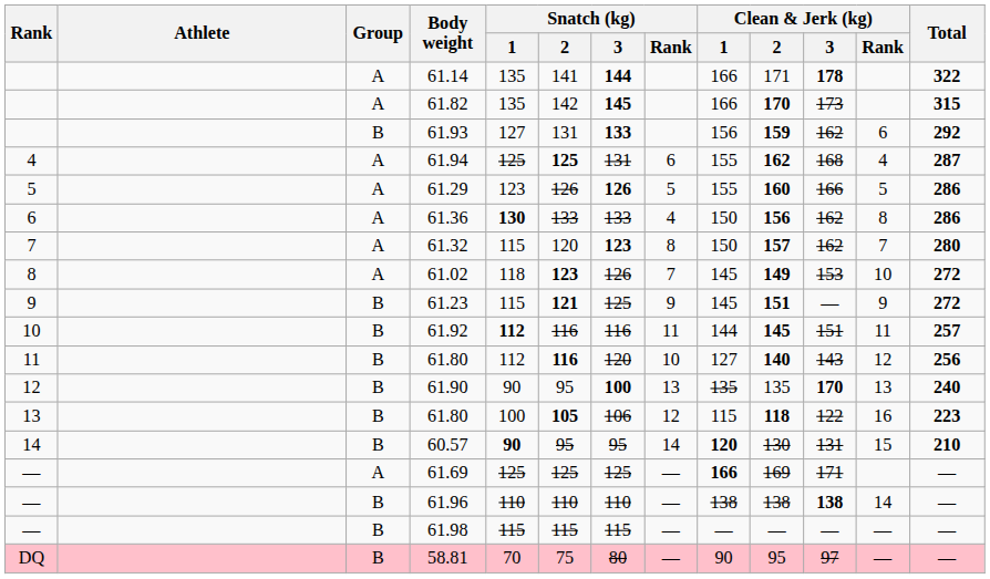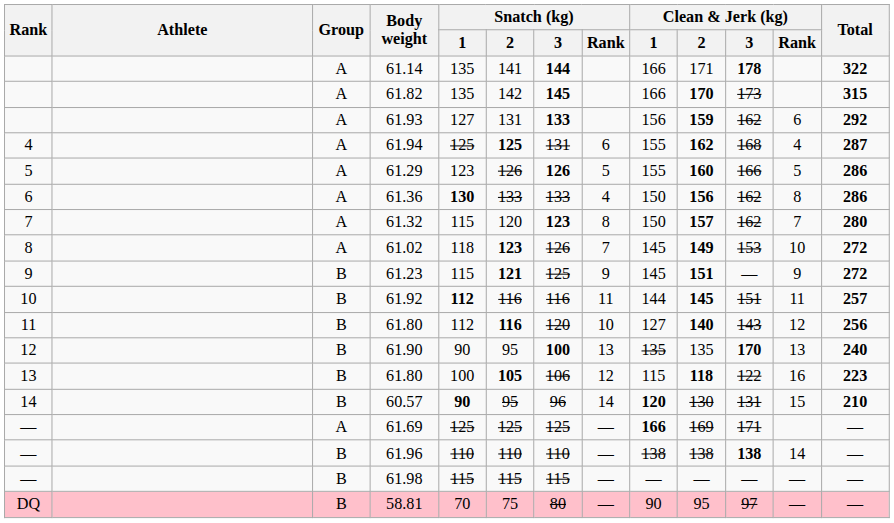 <table class = "wikitable" style="text-align:center;">
 <tr>
 <th rowspan=2 width=40>Rank</th>
 <th rowspan=2 width=250>Athlete</th>
 <th rowspan=2 width=50>Group</th>
 <th rowspan=2 width=60>Body weight</th>
 <th colspan=4>Snatch (kg)</th>
 <th colspan=4>Clean & Jerk (kg)</th>
 <th rowspan=2 width=60>Total</th>
 </tr>
 <tr>
 <th width=40>1</th>
 <th width=40>2</th>
 <th width=40>3</th>
 <th width=40>Rank</th>
 <th width=40>1</th>
 <th width=40>2</th>
 <th width=40>3</th>
 <th width=40>Rank</th>
 </tr>
 <tr>
 <td></td>
 <td align=left></td>
 <td>A</td>
 <td>61.14</td>
 <td>135</td>
 <td>141</td>
 <td><strong>144</strong></td>
 <td></td>
 <td>166</td>
 <td>171</td>
 <td><strong>178</strong></td>
 <td></td>
 <td><strong>322</strong></td>
 </tr>
 <tr>
 <td></td>
 <td align=left></td>
 <td>A</td>
 <td>61.82</td>
 <td>135</td>
 <td>142</td>
 <td><strong>145</strong></td>
 <td></td>
 <td>166</td>
 <td><strong>170</strong></td>
 <td><s>173 </s></td>
 <td></td>
 <td><strong>315</strong></td>
 </tr>
 <tr>
 <td></td>
 <td align=left></td>
-<td>B</td>
+<td>A</td>
 <td>61.93</td>
 <td>127</td>
 <td>131</td>
 <td><strong>133</strong></td>
 <td></td>
 <td>156</td>
 <td><strong>159</strong></td>
 <td><s>162 </s></td>
 <td>6</td>
 <td><strong>292</strong></td>
 </tr>
 <tr>
 <td>4</td>
 <td align=left></td>
 <td>A</td>
 <td>61.94</td>
 <td><s>125 </s></td>
 <td><strong>125</strong></td>
 <td><s>131 </s></td>
 <td>6</td>
 <td>155</td>
 <td><strong>162</strong></td>
 <td><s>168 </s></td>
 <td>4</td>
 <td><strong>287</strong></td>
 </tr>
 <tr>
 <td>5</td>
 <td align=left></td>
 <td>A</td>
 <td>61.29</td>
 <td>123</td>
 <td><s>126 </s></td>
 <td><strong>126</strong></td>
 <td>5</td>
 <td>155</td>
 <td><strong>160</strong></td>
 <td><s>166 </s></td>
 <td>5</td>
 <td><strong>286</strong></td>
 </tr>
 <tr>
 <td>6</td>
 <td align=left></td>
 <td>A</td>
 <td>61.36</td>
 <td><strong>130</strong></td>
 <td><s>133 </s></td>
 <td><s>133 </s></td>
 <td>4</td>
 <td>150</td>
 <td><strong>156</strong></td>
 <td><s>162 </s></td>
 <td>8</td>
 <td><strong>286</strong></td>
 </tr>
 <tr>
 <td>7</td>
 <td align=left></td>
 <td>A</td>
 <td>61.32</td>
 <td>115</td>
 <td>120</td>
 <td><strong>123</strong></td>
 <td>8</td>
 <td>150</td>
 <td><strong>157</strong></td>
 <td><s>162 </s></td>
 <td>7</td>
 <td><strong>280</strong></td>
 </tr>
 <tr>
 <td>8</td>
 <td align=left></td>
 <td>A</td>
 <td>61.02</td>
 <td>118</td>
 <td><strong>123</strong></td>
 <td><s>126 </s></td>
 <td>7</td>
 <td>145</td>
 <td><strong>149</strong></td>
 <td><s>153 </s></td>
 <td>10</td>
 <td><strong>272</strong></td>
 </tr>
 <tr>
 <td>9</td>
 <td align=left></td>
 <td>B</td>
 <td>61.23</td>
 <td>115</td>
 <td><strong>121</strong></td>
 <td><s>125 </s></td>
 <td>9</td>
 <td>145</td>
 <td><strong>151</strong></td>
 <td>—</td>
 <td>9</td>
 <td><strong>272</strong></td>
 </tr>
 <tr>
 <td>10</td>
 <td align=left></td>
 <td>B</td>
 <td>61.92</td>
 <td><strong>112</strong></td>
 <td><s>116 </s></td>
 <td><s>116 </s></td>
 <td>11</td>
 <td>144</td>
 <td><strong>145</strong></td>
 <td><s>151 </s></td>
 <td>11</td>
 <td><strong>257</strong></td>
 </tr>
 <tr>
 <td>11</td>
 <td align=left></td>
 <td>B</td>
 <td>61.80</td>
 <td>112</td>
 <td><strong>116</strong></td>
 <td><s>120 </s></td>
 <td>10</td>
 <td>127</td>
 <td><strong>140</strong></td>
 <td><s>143 </s></td>
 <td>12</td>
 <td><strong>256</strong></td>
 </tr>
 <tr>
 <td>12</td>
 <td align=left></td>
 <td>B</td>
 <td>61.90</td>
 <td>90</td>
 <td>95</td>
 <td><strong>100</strong></td>
 <td>13</td>
 <td><s>135 </s></td>
 <td>135</td>
 <td><strong>170</strong></td>
 <td>13</td>
 <td><strong>240</strong></td>
 </tr>
 <tr>
 <td>13</td>
 <td align=left></td>
 <td>B</td>
 <td>61.80</td>
 <td>100</td>
 <td><strong>105</strong></td>
 <td><s>106 </s></td>
 <td>12</td>
 <td>115</td>
 <td><strong>118</strong></td>
 <td><s>122 </s></td>
 <td>16</td>
 <td><strong>223</strong></td>
 </tr>
 <tr>
 <td>14</td>
 <td align=left></td>
 <td>B</td>
 <td>60.57</td>
 <td><strong>90</strong></td>
 <td><s>95 </s></td>
-<td><s>95 </s></td>
+<td><s>96 </s></td>
 <td>14</td>
 <td><strong>120</strong></td>
 <td><s>130 </s></td>
 <td><s>131 </s></td>
 <td>15</td>
 <td><strong>210</strong></td>
 </tr>
 <tr>
 <td>—</td>
 <td align=left></td>
 <td>A</td>
 <td>61.69</td>
 <td><s>125 </s></td>
 <td><s>125 </s></td>
 <td><s>125 </s></td>
 <td>—</td>
 <td><strong>166</strong></td>
 <td><s>169 </s></td>
 <td><s>171 </s></td>
 <td></td>
 <td>—</td>
 </tr>
 <tr>
 <td>—</td>
 <td align=left></td>
 <td>B</td>
 <td>61.96</td>
 <td><s>110 </s></td>
 <td><s>110 </s></td>
 <td><s>110 </s></td>
 <td>—</td>
 <td><s>138 </s></td>
 <td><s>138 </s></td>
 <td><strong>138</strong></td>
 <td>14</td>
 <td>—</td>
 </tr>
 <tr>
 <td>—</td>
 <td align=left></td>
 <td>B</td>
 <td>61.98</td>
 <td><s>115 </s></td>
 <td><s>115 </s></td>
 <td><s>115 </s></td>
 <td>—</td>
 <td>—</td>
 <td>—</td>
 <td>—</td>
 <td>—</td>
 <td>—</td>
 </tr>
 <tr bgcolor=Pink>
 <td>DQ</td>
 <td align=left></td>
 <td>B</td>
 <td>58.81</td>
 <td>70</td>
 <td>75</td>
 <td><s>80 </s></td>
 <td>—</td>
 <td>90</td>
 <td>95</td>
 <td><s>97 </s></td>
 <td>—</td>
 <td>—</td>
 </tr>
 </table>
